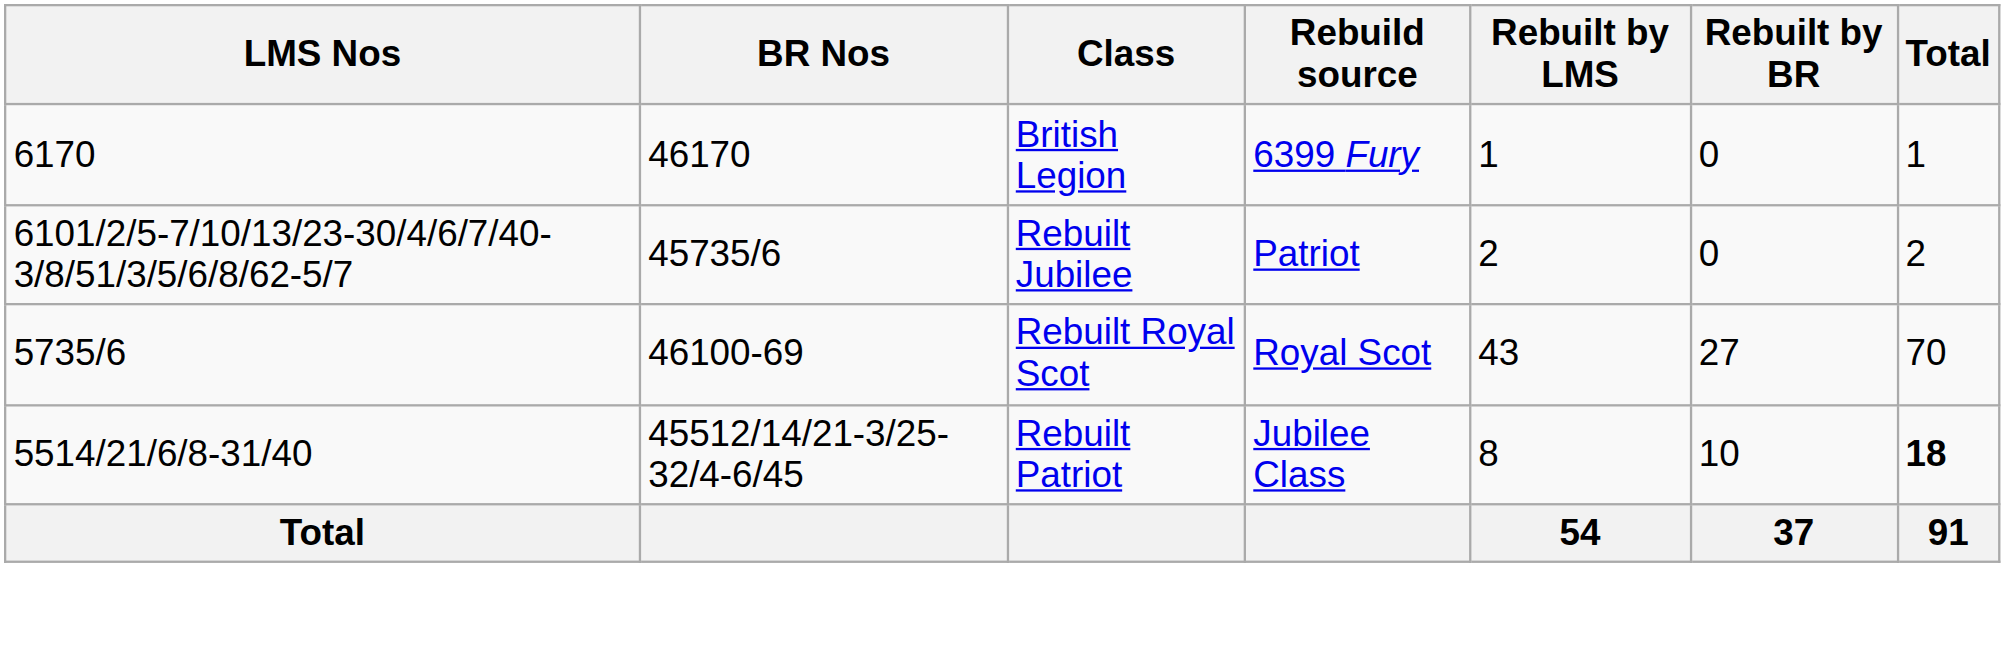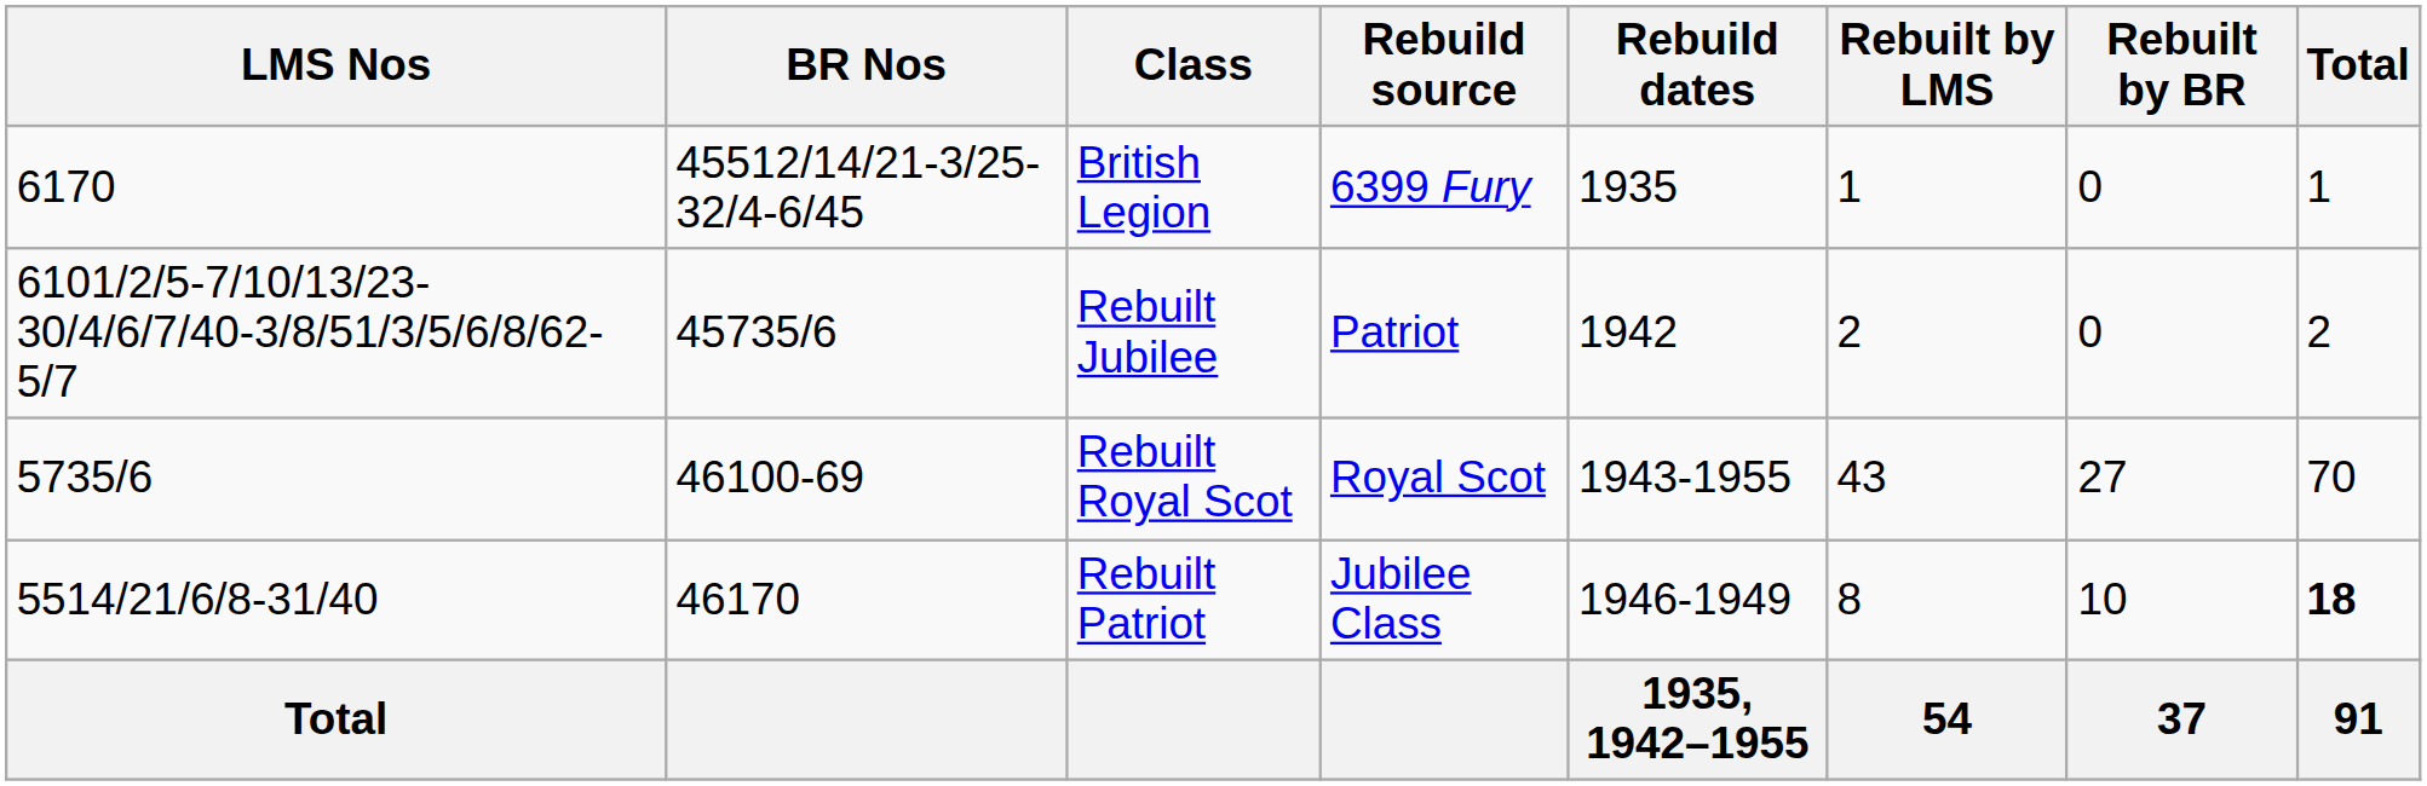 <table class="wikitable sortable">
 <tr>
 <th>LMS Nos</th>
 <th>BR Nos</th>
 <th>Class</th>
 <th>Rebuild source</th>
+<th>Rebuild dates</th>
 <th>Rebuilt by LMS</th>
 <th>Rebuilt by BR</th>
 <th>Total</th>
 </tr>
 <tr>
 <td>6170</td>
-<td>46170</td>
+<td>45512/14/21-3/25-32/4-6/45</td>
 <td><a href='#'>British Legion</a></td>
 <td><a href='#'>6399 <em>Fury</em></a></td>
+<td>1935</td>
 <td>1</td>
 <td>0</td>
 <td>1</td>
 </tr>
 <tr>
 <td>6101/2/5-7/10/13/23-30/4/6/7/40-3/8/51/3/5/6/8/62-5/7</td>
 <td>45735/6</td>
 <td><a href='#'>Rebuilt Jubilee</a></td>
 <td><a href='#'>Patriot</a></td>
+<td>1942</td>
 <td>2</td>
 <td>0</td>
 <td>2</td>
 </tr>
 <tr>
 <td>5735/6</td>
 <td>46100-69</td>
 <td><a href='#'>Rebuilt Royal Scot</a></td>
 <td><a href='#'>Royal Scot</a></td>
+<td>1943-1955</td>
 <td>43</td>
 <td>27</td>
 <td>70</td>
 </tr>
 <tr>
 <td>5514/21/6/8-31/40</td>
-<td>45512/14/21-3/25-32/4-6/45</td>
+<td>46170</td>
 <td><a href='#'>Rebuilt Patriot</a></td>
 <td><a href='#'>Jubilee Class</a></td>
+<td>1946-1949</td>
 <td>8</td>
 <td>10</td>
 <td><strong>18</strong></td>
 </tr>
 <tr class="sortbottom">
 <th>Total</th>
 <th></th>
 <th></th>
 <th></th>
+<th>1935, 1942–1955</th>
 <th>54</th>
 <th>37</th>
 <th>91</th>
 </tr>
 </table>
